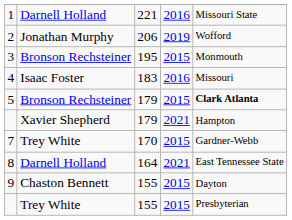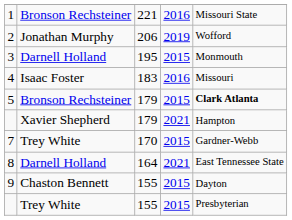 <table class="wikitable">
 <tr>
 </tr>
 <tr>
 <td>1</td>
-<td><a href='#'>Darnell Holland</a></td>
+<td><a href='#'>Bronson Rechsteiner</a></td>
 <td>221</td>
 <td><a href='#'>2016</a></td>
 <td style="font-size:80%;">Missouri State</td>
 </tr>
 <tr>
 <td>2</td>
 <td>Jonathan Murphy</td>
 <td>206</td>
 <td><a href='#'>2019</a></td>
 <td style="font-size:80%;">Wofford</td>
 </tr>
 <tr>
 <td>3</td>
-<td><a href='#'>Bronson Rechsteiner</a></td>
+<td><a href='#'>Darnell Holland</a></td>
 <td>195</td>
 <td><a href='#'>2015</a></td>
 <td style="font-size:80%;">Monmouth</td>
 </tr>
 <tr>
 <td>4</td>
 <td>Isaac Foster</td>
 <td>183</td>
 <td><a href='#'>2016</a></td>
 <td style="font-size:80%;">Missouri</td>
 </tr>
 <tr>
 <td>5</td>
 <td><a href='#'>Bronson Rechsteiner</a></td>
 <td>179</td>
 <td><a href='#'>2015</a></td>
 <td style="font-size:80%;"><strong>Clark Atlanta</strong></td>
 </tr>
 <tr>
 <td></td>
 <td>Xavier Shepherd</td>
 <td>179</td>
 <td><a href='#'>2021</a></td>
 <td style="font-size:80%;">Hampton</td>
 </tr>
 <tr>
 <td>7</td>
 <td>Trey White</td>
 <td>170</td>
 <td><a href='#'>2015</a></td>
 <td style="font-size:80%;">Gardner-Webb</td>
 </tr>
 <tr>
 <td>8</td>
 <td><a href='#'>Darnell Holland</a></td>
 <td>164</td>
 <td><a href='#'>2021</a></td>
 <td style="font-size:80%;">East Tennessee State</td>
 </tr>
 <tr>
 <td>9</td>
 <td>Chaston Bennett</td>
 <td>155</td>
 <td><a href='#'>2015</a></td>
 <td style="font-size:80%;">Dayton</td>
 </tr>
 <tr>
 <td></td>
 <td>Trey White</td>
 <td>155</td>
 <td><a href='#'>2015</a></td>
 <td style="font-size:80%;">Presbyterian</td>
 </tr>
 </table>
